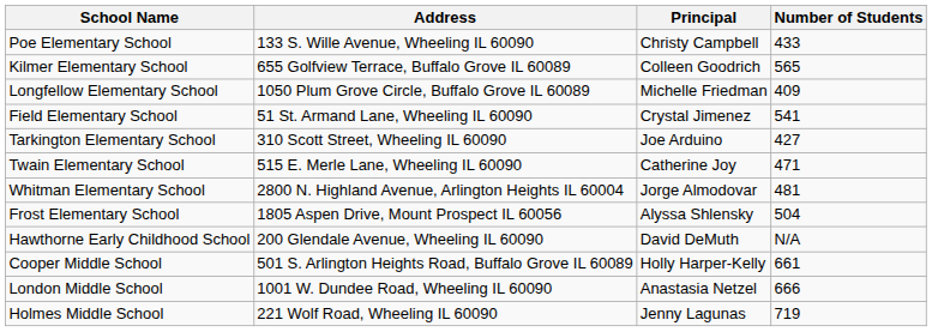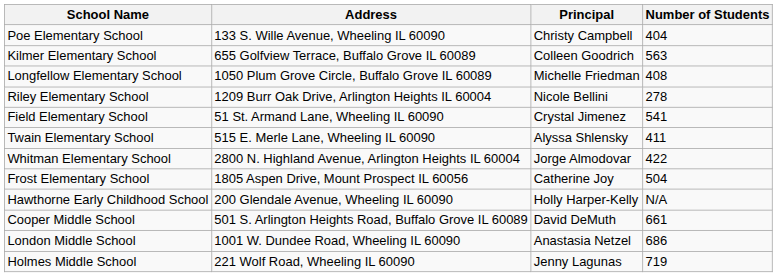 <table class=wikitable>
 <tr>
 <th>School Name</th>
 <th>Address</th>
 <th>Principal</th>
 <th>Number of Students</th>
 </tr>
 <tr>
 <td>Poe Elementary School</td>
 <td>133 S. Wille Avenue, Wheeling IL 60090</td>
 <td>Christy Campbell</td>
-<td>433</td>
+<td>404</td>
 </tr>
 <tr>
 <td>Kilmer Elementary School</td>
 <td>655 Golfview Terrace, Buffalo Grove IL 60089</td>
 <td>Colleen Goodrich</td>
-<td>565</td>
+<td>563</td>
 </tr>
 <tr>
 <td>Longfellow Elementary School</td>
 <td>1050 Plum Grove Circle, Buffalo Grove IL 60089</td>
 <td>Michelle Friedman</td>
-<td>409</td>
+<td>408</td>
+</tr>
+<tr>
+<td>Riley Elementary School</td>
+<td>1209 Burr Oak Drive, Arlington Heights IL 60004</td>
+<td>Nicole Bellini</td>
+<td>278</td>
 </tr>
 <tr>
 <td>Field Elementary School</td>
 <td>51 St. Armand Lane, Wheeling IL 60090</td>
 <td>Crystal Jimenez</td>
 <td>541</td>
 </tr>
 <tr>
-<td>Tarkington Elementary School</td>
-<td>310 Scott Street, Wheeling IL 60090</td>
-<td>Joe Arduino</td>
-<td>427</td>
-</tr>
-<tr>
 <td>Twain Elementary School</td>
 <td>515 E. Merle Lane, Wheeling IL 60090</td>
-<td>Catherine Joy</td>
-<td>471</td>
+<td>Alyssa Shlensky</td>
+<td>411</td>
 </tr>
 <tr>
 <td>Whitman Elementary School</td>
 <td>2800 N. Highland Avenue, Arlington Heights IL 60004</td>
 <td>Jorge Almodovar</td>
-<td>481</td>
+<td>422</td>
 </tr>
 <tr>
 <td>Frost Elementary School</td>
 <td>1805 Aspen Drive, Mount Prospect IL 60056</td>
-<td>Alyssa Shlensky</td>
+<td>Catherine Joy</td>
 <td>504</td>
 </tr>
 <tr>
 <td>Hawthorne Early Childhood School</td>
 <td>200 Glendale Avenue, Wheeling IL 60090</td>
-<td>David DeMuth</td>
+<td>Holly Harper-Kelly</td>
 <td>N/A</td>
 </tr>
 <tr>
 <td>Cooper Middle School</td>
 <td>501 S. Arlington Heights Road, Buffalo Grove IL 60089</td>
-<td>Holly Harper-Kelly</td>
+<td>David DeMuth</td>
 <td>661</td>
 </tr>
 <tr>
 <td>London Middle School</td>
 <td>1001 W. Dundee Road, Wheeling IL 60090</td>
 <td>Anastasia Netzel</td>
-<td>666</td>
+<td>686</td>
 </tr>
 <tr>
 <td>Holmes Middle School</td>
 <td>221 Wolf Road, Wheeling IL 60090</td>
 <td>Jenny Lagunas</td>
 <td>719</td>
 </tr>
 </table>
